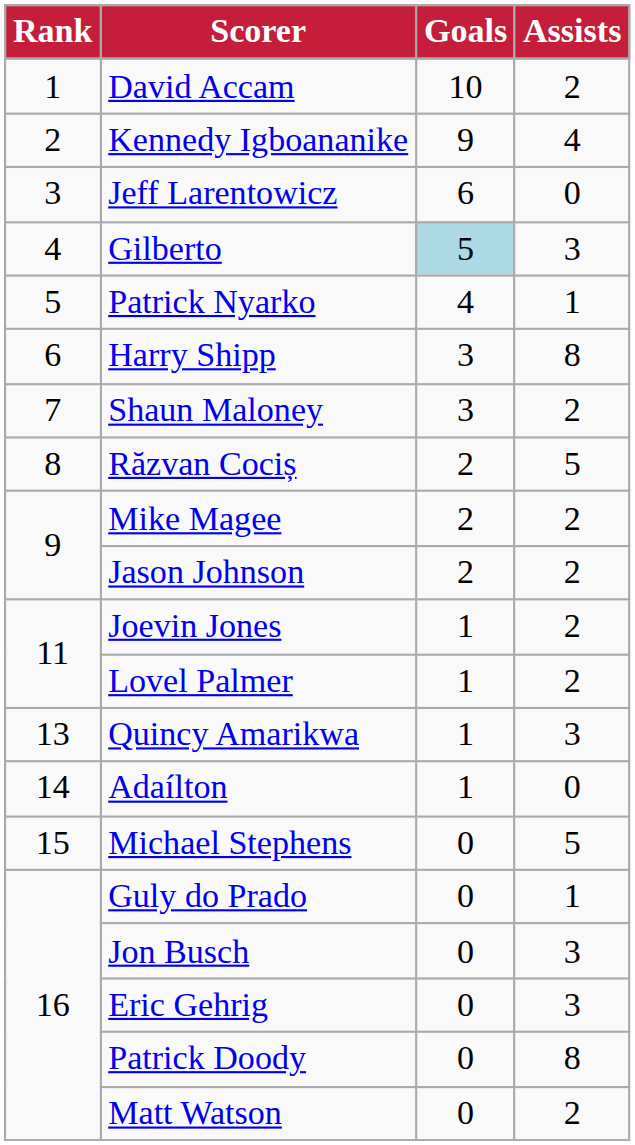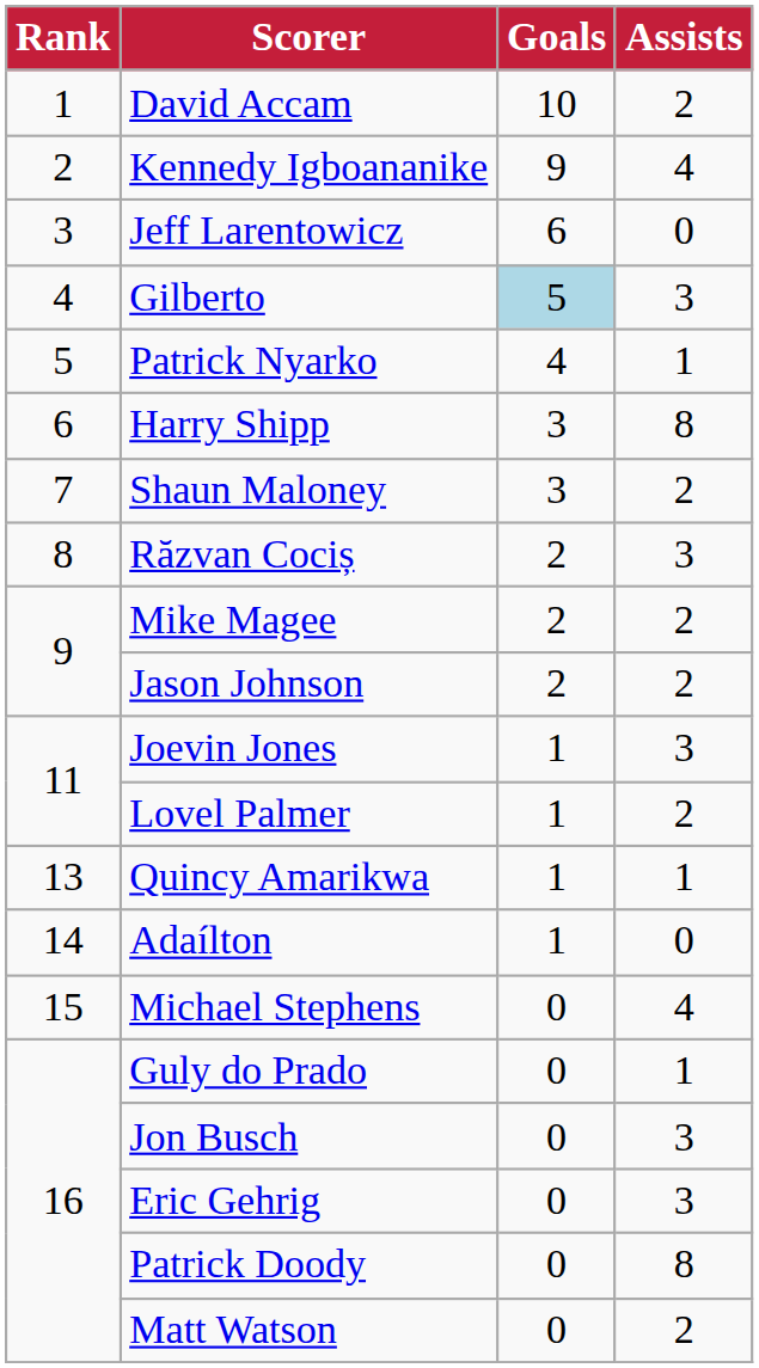 <table class="wikitable" style="text-align:center">
 <tr>
 <th style="background:#C41E3A; color:white; text-align:center;">Rank</th>
 <th style="background:#C41E3A; color:white; text-align:center;">Scorer</th>
 <th style="background:#C41E3A; color:white; text-align:center;">Goals</th>
 <th style="background:#C41E3A; color:white; text-align:center;">Assists</th>
 </tr>
 <tr>
 <td>1</td>
 <td align="left"> <a href='#'>David Accam</a></td>
 <td>10</td>
 <td>2</td>
 </tr>
 <tr>
 <td>2</td>
 <td align="left"> <a href='#'>Kennedy Igboananike</a></td>
 <td>9</td>
 <td>4</td>
 </tr>
 <tr>
 <td>3</td>
 <td align="left"> <a href='#'>Jeff Larentowicz</a></td>
 <td>6</td>
 <td>0</td>
 </tr>
 <tr>
 <td>4</td>
 <td align="left"> <a href='#'>Gilberto</a></td>
 <td style="background: lightblue;">5</td>
 <td>3</td>
 </tr>
 <tr>
 <td>5</td>
 <td align="left"> <a href='#'>Patrick Nyarko</a></td>
 <td>4</td>
 <td>1</td>
 </tr>
 <tr>
 <td>6</td>
 <td align="left"> <a href='#'>Harry Shipp</a></td>
 <td>3</td>
 <td>8</td>
 </tr>
 <tr>
 <td>7</td>
 <td align="left"> <a href='#'>Shaun Maloney</a></td>
 <td>3</td>
 <td>2</td>
 </tr>
 <tr>
 <td>8</td>
 <td align="left"> <a href='#'>Răzvan Cociș</a></td>
 <td>2</td>
-<td>5</td>
+<td>3</td>
 </tr>
 <tr>
 <td rowspan=2>9</td>
 <td align="left"> <a href='#'>Mike Magee</a></td>
 <td>2</td>
 <td>2</td>
 </tr>
 <tr>
 <td align="left"> <a href='#'>Jason Johnson</a></td>
 <td>2</td>
 <td>2</td>
 </tr>
 <tr>
 <td rowspan=2>11</td>
 <td align="left"> <a href='#'>Joevin Jones</a></td>
 <td>1</td>
-<td>2</td>
+<td>3</td>
 </tr>
 <tr>
 <td align="left"> <a href='#'>Lovel Palmer</a></td>
 <td>1</td>
 <td>2</td>
 </tr>
 <tr>
 <td>13</td>
 <td align="left"> <a href='#'>Quincy Amarikwa</a></td>
 <td>1</td>
-<td>3</td>
+<td>1</td>
 </tr>
 <tr>
 <td>14</td>
 <td align="left"> <a href='#'>Adaílton</a></td>
 <td>1</td>
 <td>0</td>
 </tr>
 <tr>
 <td>15</td>
 <td align="left"> <a href='#'>Michael Stephens</a></td>
 <td>0</td>
-<td>5</td>
+<td>4</td>
 </tr>
 <tr>
 <td rowspan=5>16</td>
 <td align="left"> <a href='#'>Guly do Prado</a></td>
 <td>0</td>
 <td>1</td>
 </tr>
 <tr>
 <td align="left"> <a href='#'>Jon Busch</a></td>
 <td>0</td>
 <td>3</td>
 </tr>
 <tr>
 <td align="left"> <a href='#'>Eric Gehrig</a></td>
 <td>0</td>
 <td>3</td>
 </tr>
 <tr>
 <td align="left"> <a href='#'>Patrick Doody</a></td>
 <td>0</td>
 <td>8</td>
 </tr>
 <tr>
 <td align="left"> <a href='#'>Matt Watson</a></td>
 <td>0</td>
 <td>2</td>
 </tr>
 <tr>
 </tr>
 </table>
